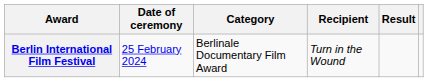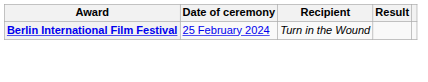 <table class="wikitable sortable plainrowheaders">
 <tr>
 <th>Award</th>
 <th>Date of ceremony</th>
-<th>Category</th>
 <th>Recipient</th>
 <th>Result</th>
 <th></th>
 </tr>
 <tr>
 <th scope="row" rowspan="1"><a href='#'>Berlin International Film Festival</a></th>
 <td rowspan="1"><a href='#'>25 February 2024</a></td>
-<td>Berlinale Documentary Film Award</td>
 <td><em>Turn in the Wound</em></td>
 <td></td>
 <td align="center"></td>
 </tr>
 </table>
